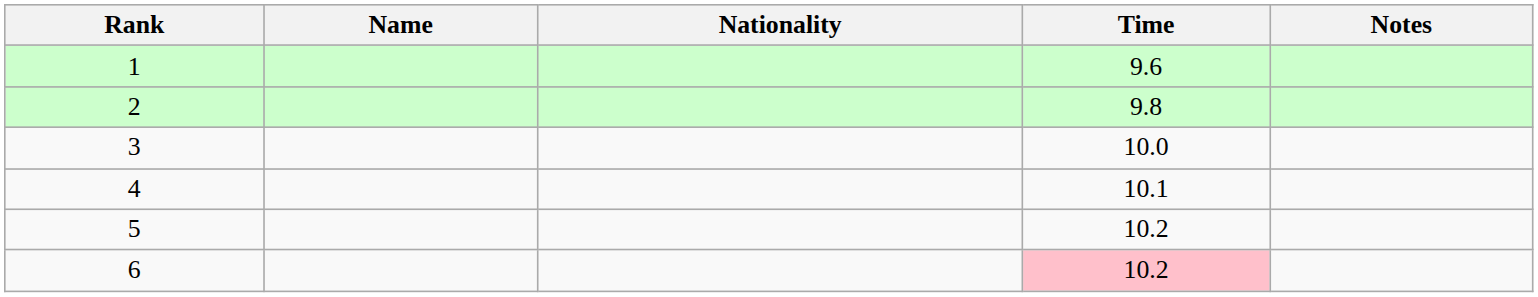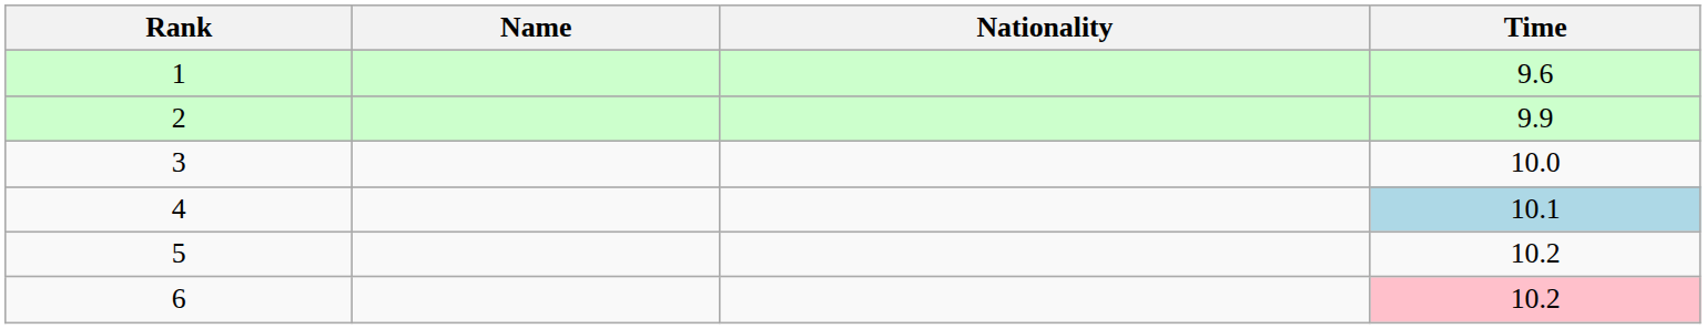 <table class="wikitable sortable" style="text-align:center; width: 60%">
 <tr>
 <th>Rank</th>
 <th>Name</th>
 <th>Nationality</th>
 <th>Time</th>
-<th>Notes</th>
 </tr>
 <tr bgcolor=ccffcc>
 <td>1</td>
 <td align=left></td>
 <td align=left></td>
 <td>9.6</td>
-<td></td>
 </tr>
 <tr bgcolor=ccffcc>
 <td>2</td>
 <td align=left></td>
 <td align=left></td>
-<td>9.8</td>
-<td></td>
+<td>9.9</td>
 </tr>
 <tr>
 <td>3</td>
 <td align=left></td>
 <td align=left></td>
 <td>10.0</td>
-<td></td>
 </tr>
 <tr>
 <td>4</td>
 <td align=left></td>
 <td align=left></td>
-<td>10.1</td>
-<td></td>
+<td style="background: lightblue;">10.1</td>
 </tr>
 <tr>
 <td>5</td>
 <td align=left></td>
 <td align=left></td>
 <td>10.2</td>
-<td></td>
 </tr>
 <tr>
 <td>6</td>
 <td align=left></td>
 <td align=left></td>
 <td style="background: pink;">10.2</td>
-<td></td>
 </tr>
 </table>
